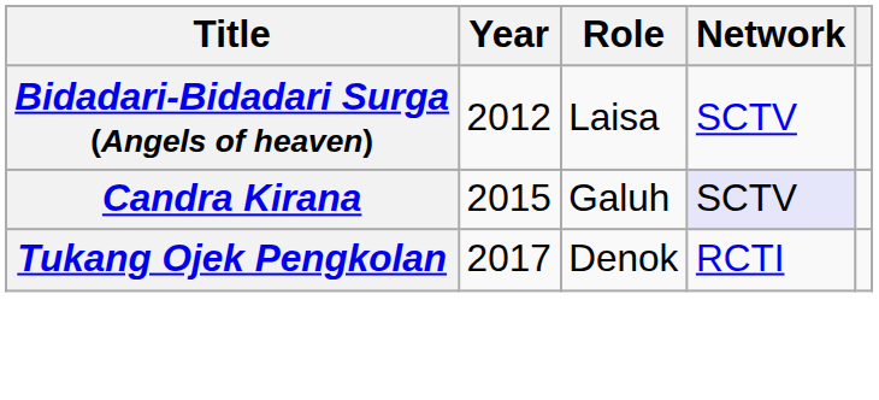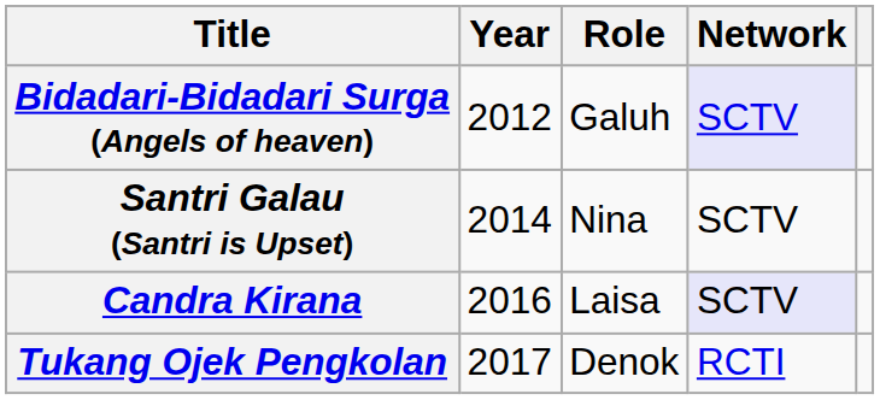 <table class="wikitable sortable plainrowheaders">
 <tr>
 <th scope="col">Title</th>
 <th scope="col">Year</th>
 <th scope="col">Role</th>
 <th scope="col" class="unsortable">Network</th>
 <th scope="col" class="unsortable"></th>
 </tr>
 <tr>
 <th scope="row"><em><a href='#'>Bidadari-Bidadari Surga</a></em> <br><small>(<em>Angels of heaven</em>)</small></th>
 <td>2012</td>
-<td>Laisa</td>
-<td><a href='#'>SCTV</a></td>
+<td>Galuh</td>
+<td style="background: lavender;"><a href='#'>SCTV</a></td>
 <td align="center"></td>
 </tr>
 <tr>
+<th scope="row"><em>Santri Galau</em> <br><small>(<em>Santri is Upset</em>)</small></th>
+<td>2014</td>
+<td>Nina</td>
+<td>SCTV</td>
+<td align="center"><br></td>
+</tr>
+<tr>
 <th scope="row"><em><a href='#'>Candra Kirana</a></em></th>
-<td>2015</td>
-<td>Galuh</td>
+<td>2016</td>
+<td>Laisa</td>
 <td style="background: lavender;">SCTV</td>
 <td align="center"></td>
 </tr>
 <tr>
 <th scope="row"><em><a href='#'>Tukang Ojek Pengkolan</a></em></th>
 <td>2017</td>
 <td>Denok</td>
 <td><a href='#'>RCTI</a></td>
 <td align="center"></td>
 </tr>
 </table>
